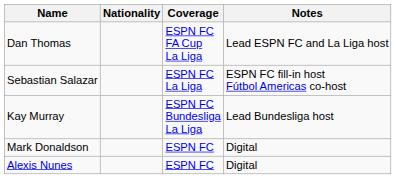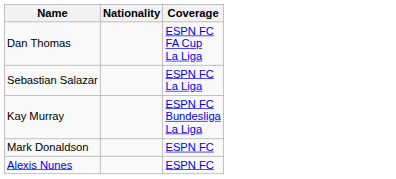 <table class="wikitable">
 <tr>
 <th>Name</th>
 <th>Nationality</th>
 <th>Coverage</th>
-<th>Notes</th>
 </tr>
 <tr>
 <td>Dan Thomas</td>
 <td></td>
 <td><a href='#'>ESPN FC</a><br><a href='#'>FA Cup</a><br><a href='#'>La Liga</a></td>
-<td>Lead ESPN FC and La Liga host</td>
 </tr>
 <tr>
 <td>Sebastian Salazar</td>
 <td></td>
 <td><a href='#'>ESPN FC</a><br><a href='#'>La Liga</a></td>
-<td>ESPN FC fill-in host<br><a href='#'>Fútbol Americas</a> co-host</td>
 </tr>
 <tr>
 <td>Kay Murray</td>
 <td></td>
 <td><a href='#'>ESPN FC</a><br><a href='#'>Bundesliga</a><br><a href='#'>La Liga</a></td>
-<td>Lead Bundesliga host</td>
 </tr>
 <tr>
 <td>Mark Donaldson</td>
 <td></td>
 <td><a href='#'>ESPN FC</a></td>
-<td>Digital</td>
 </tr>
 <tr>
 <td><a href='#'>Alexis Nunes</a></td>
 <td></td>
 <td><a href='#'>ESPN FC</a></td>
-<td>Digital</td>
 </tr>
 </table>
